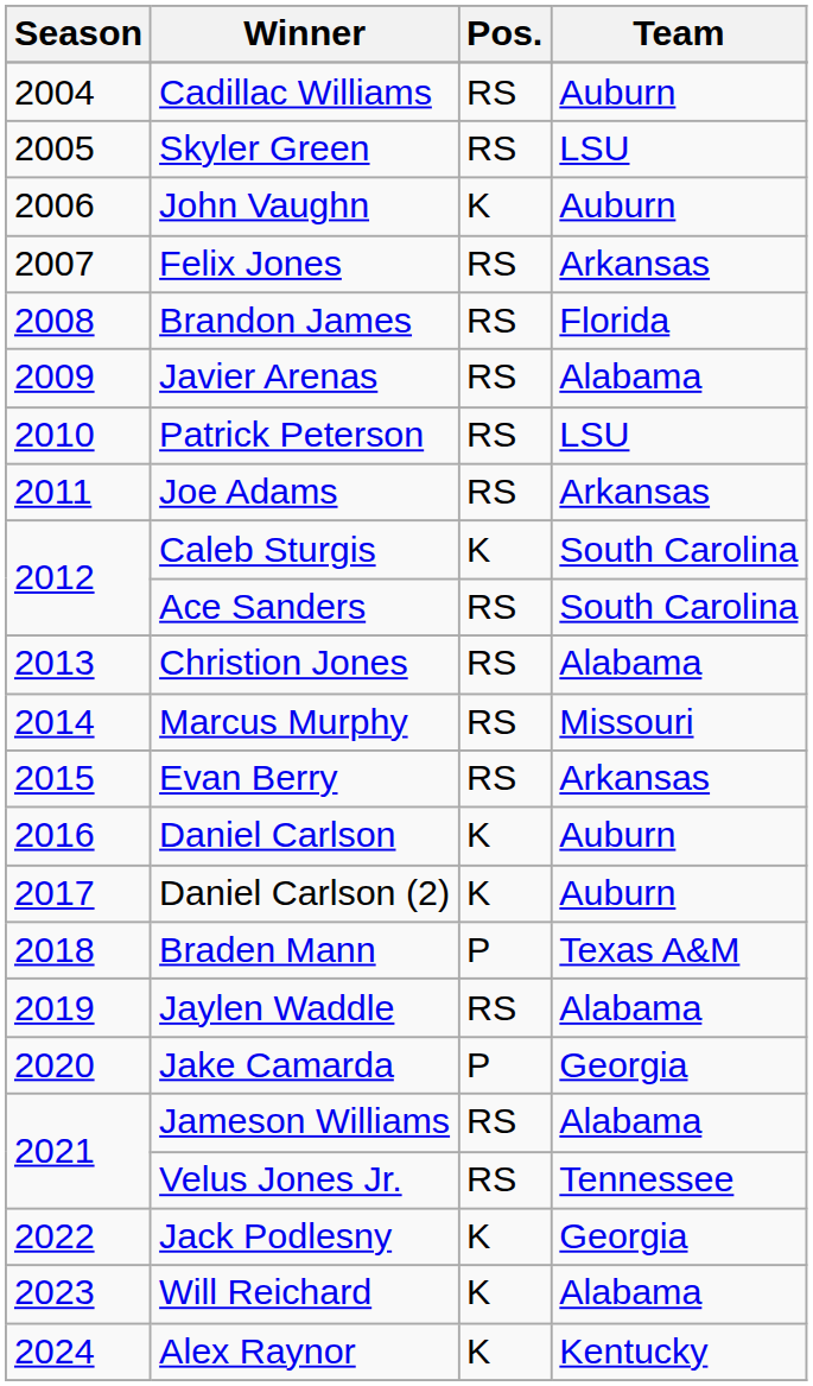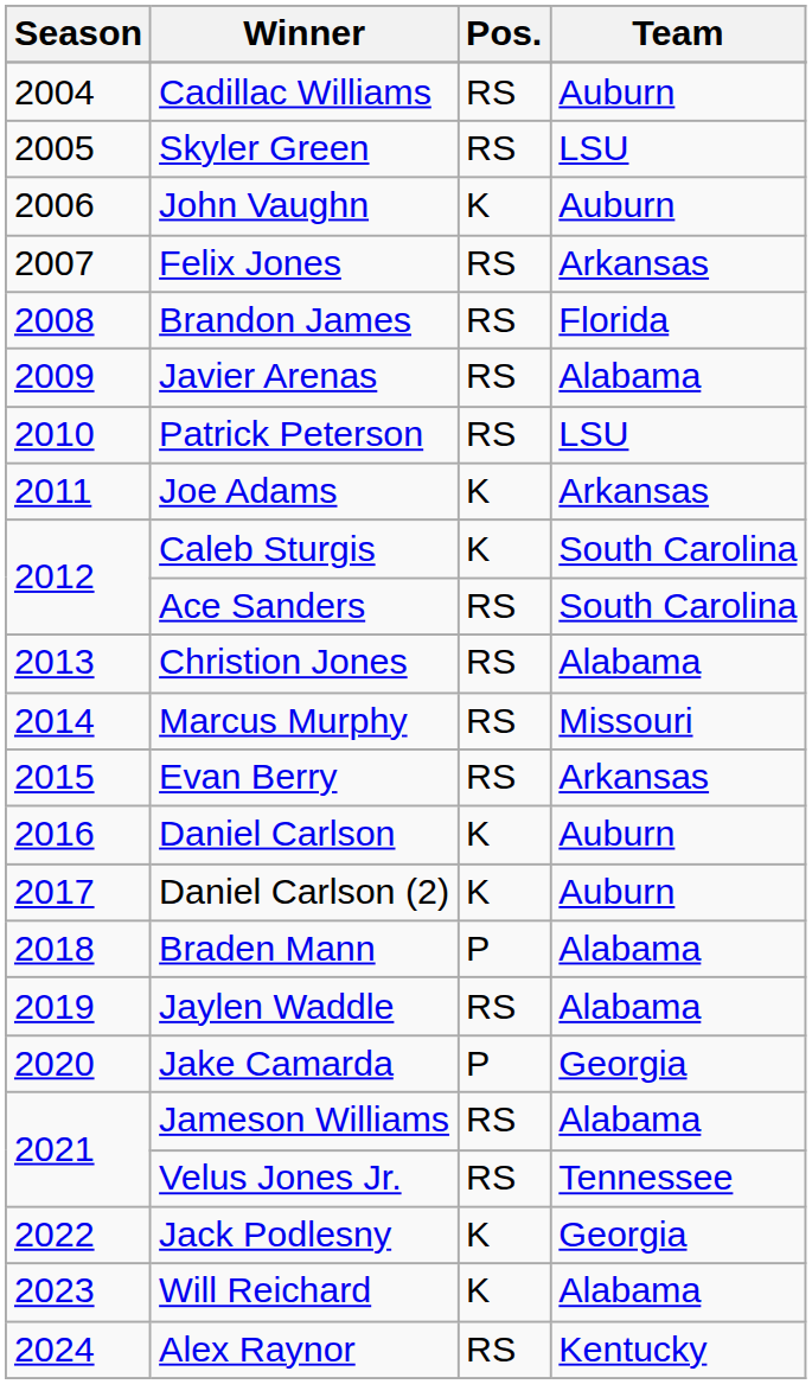 <table class="wikitable sortable">
 <tr>
 <th>Season</th>
 <th>Winner</th>
 <th>Pos.</th>
 <th>Team</th>
 </tr>
 <tr>
 </tr>
 <tr>
 <td>2004</td>
 <td><a href='#'>Cadillac Williams</a></td>
 <td>RS</td>
 <td><a href='#'>Auburn</a></td>
 </tr>
 <tr>
 <td>2005</td>
 <td><a href='#'>Skyler Green</a></td>
 <td>RS</td>
 <td><a href='#'>LSU</a></td>
 </tr>
 <tr>
 <td>2006</td>
 <td><a href='#'>John Vaughn</a></td>
 <td>K</td>
 <td><a href='#'>Auburn</a></td>
 </tr>
 <tr>
 <td>2007</td>
 <td><a href='#'>Felix Jones</a></td>
 <td>RS</td>
 <td><a href='#'>Arkansas</a></td>
 </tr>
 <tr>
 <td><a href='#'>2008</a></td>
 <td><a href='#'>Brandon James</a></td>
 <td>RS</td>
 <td><a href='#'>Florida</a></td>
 </tr>
 <tr>
 <td><a href='#'>2009</a></td>
 <td><a href='#'>Javier Arenas</a></td>
 <td>RS</td>
 <td><a href='#'>Alabama</a></td>
 </tr>
 <tr>
 <td><a href='#'>2010</a></td>
 <td><a href='#'>Patrick Peterson</a></td>
 <td>RS</td>
 <td><a href='#'>LSU</a></td>
 </tr>
 <tr>
 <td><a href='#'>2011</a></td>
 <td><a href='#'>Joe Adams</a></td>
-<td>RS</td>
+<td>K</td>
 <td><a href='#'>Arkansas</a></td>
 </tr>
 <tr>
 <td rowspan="2"><a href='#'>2012</a></td>
 <td><a href='#'>Caleb Sturgis</a></td>
 <td>K</td>
 <td><a href='#'>South Carolina</a></td>
 </tr>
 <tr>
 <td><a href='#'>Ace Sanders</a></td>
 <td>RS</td>
 <td><a href='#'>South Carolina</a></td>
 </tr>
 <tr>
 <td><a href='#'>2013</a></td>
 <td><a href='#'>Christion Jones</a></td>
 <td>RS</td>
 <td><a href='#'>Alabama</a></td>
 </tr>
 <tr>
 <td><a href='#'>2014</a></td>
 <td><a href='#'>Marcus Murphy</a></td>
 <td>RS</td>
 <td><a href='#'>Missouri</a></td>
 </tr>
 <tr>
 <td><a href='#'>2015</a></td>
 <td><a href='#'>Evan Berry</a></td>
 <td>RS</td>
 <td><a href='#'>Arkansas</a></td>
 </tr>
 <tr>
 <td><a href='#'>2016</a></td>
 <td><a href='#'>Daniel Carlson</a></td>
 <td>K</td>
 <td><a href='#'>Auburn</a></td>
 </tr>
 <tr>
 <td><a href='#'>2017</a></td>
 <td>Daniel Carlson (2)</td>
 <td>K</td>
 <td><a href='#'>Auburn</a></td>
 </tr>
 <tr>
 <td><a href='#'>2018</a></td>
 <td><a href='#'>Braden Mann</a></td>
 <td>P</td>
-<td><a href='#'>Texas A&M</a></td>
+<td><a href='#'>Alabama</a></td>
 </tr>
 <tr>
 <td><a href='#'>2019</a></td>
 <td><a href='#'>Jaylen Waddle</a></td>
 <td>RS</td>
 <td><a href='#'>Alabama</a></td>
 </tr>
 <tr>
 <td><a href='#'>2020</a></td>
 <td><a href='#'>Jake Camarda</a></td>
 <td>P</td>
 <td><a href='#'>Georgia</a></td>
 </tr>
 <tr>
 <td rowspan="2"><a href='#'>2021</a></td>
 <td><a href='#'>Jameson Williams</a></td>
 <td>RS</td>
 <td><a href='#'>Alabama</a></td>
 </tr>
 <tr>
 <td><a href='#'>Velus Jones Jr.</a></td>
 <td>RS</td>
 <td><a href='#'>Tennessee</a></td>
 </tr>
 <tr>
 <td><a href='#'>2022</a></td>
 <td><a href='#'>Jack Podlesny</a></td>
 <td>K</td>
 <td><a href='#'>Georgia</a></td>
 </tr>
 <tr>
 <td><a href='#'>2023</a></td>
 <td><a href='#'>Will Reichard</a></td>
 <td>K</td>
 <td><a href='#'>Alabama</a></td>
 </tr>
 <tr>
 <td><a href='#'>2024</a></td>
 <td><a href='#'>Alex Raynor</a></td>
-<td>K</td>
+<td>RS</td>
 <td><a href='#'>Kentucky</a></td>
 </tr>
 </table>
